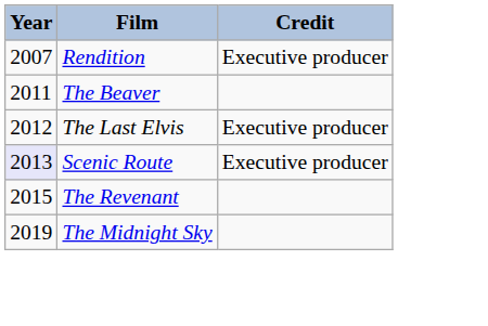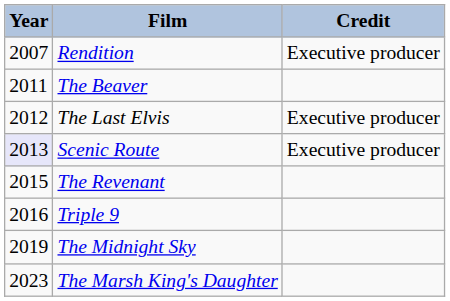 <table class="wikitable" style="font-size:95%;">
 <tr>
 <th style="background:#B0C4DE;">Year</th>
 <th style="background:#B0C4DE;">Film</th>
 <th style="background:#B0C4DE;">Credit</th>
 </tr>
 <tr>
 <td>2007</td>
 <td><em><a href='#'>Rendition</a></em></td>
 <td>Executive producer</td>
 </tr>
 <tr>
 <td>2011</td>
 <td><em><a href='#'>The Beaver</a></em></td>
 <td></td>
 </tr>
 <tr>
 <td>2012</td>
 <td><em>The Last Elvis</em></td>
 <td>Executive producer</td>
 </tr>
 <tr>
 <td style="background: lavender;">2013</td>
 <td><em><a href='#'>Scenic Route</a></em></td>
 <td>Executive producer</td>
 </tr>
 <tr>
 <td>2015</td>
 <td><em><a href='#'>The Revenant</a></em></td>
 <td></td>
 </tr>
 <tr>
+<td>2016</td>
+<td><em><a href='#'>Triple 9</a></em></td>
+<td></td>
+</tr>
+<tr>
 <td>2019</td>
 <td><em><a href='#'>The Midnight Sky</a></em></td>
 <td></td>
 </tr>
+<tr>
+<td>2023</td>
+<td><em><a href='#'>The Marsh King's Daughter</a></em></td>
+<td></td>
+</tr>
 </table>
